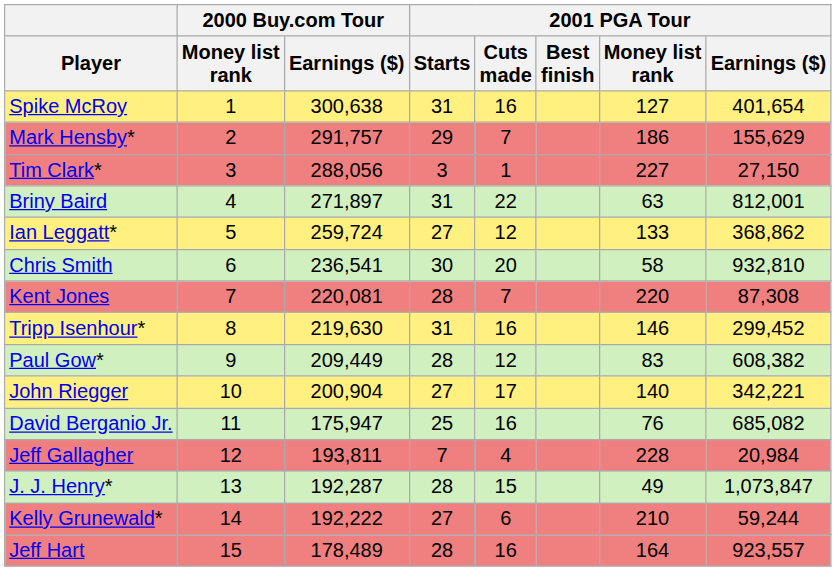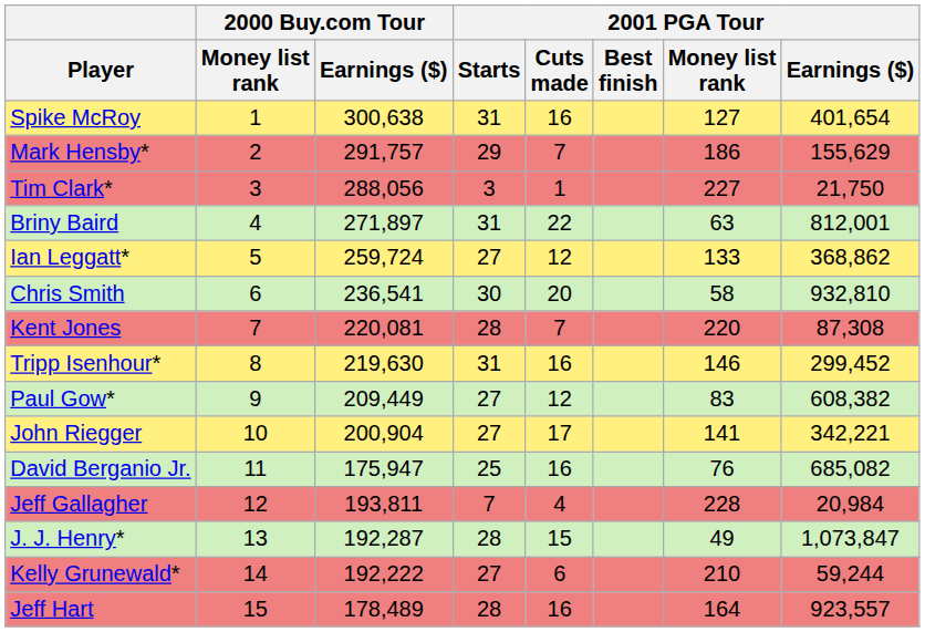 <table class="wikitable sortable" style="text-align:center">
 <tr>
 <th></th>
 <th colspan=2>2000 Buy.com Tour</th>
 <th colspan=6>2001 PGA Tour</th>
 </tr>
 <tr>
 <th>Player</th>
 <th>Money list<br>rank</th>
 <th>Earnings ($)</th>
 <th>Starts</th>
 <th>Cuts<br>made</th>
 <th>Best<br>finish</th>
 <th>Money list<br>rank</th>
 <th>Earnings ($)</th>
 </tr>
 <tr style="background:#FFF080;">
 <td align=left> <a href='#'>Spike McRoy</a></td>
 <td>1</td>
 <td>300,638</td>
 <td>31</td>
 <td>16</td>
 <td></td>
 <td>127</td>
 <td>401,654</td>
 </tr>
 <tr style="background:#F08080;">
 <td align=left> <a href='#'>Mark Hensby</a>*</td>
 <td>2</td>
 <td>291,757</td>
 <td>29</td>
 <td>7</td>
 <td></td>
 <td>186</td>
 <td>155,629</td>
 </tr>
 <tr style="background:#F08080;">
 <td align=left> <a href='#'>Tim Clark</a>*</td>
 <td>3</td>
 <td>288,056</td>
 <td>3</td>
 <td>1</td>
 <td></td>
 <td>227</td>
-<td>27,150</td>
+<td>21,750</td>
 </tr>
 <tr style="background:#D0F0C0;">
 <td align=left> <a href='#'>Briny Baird</a></td>
 <td>4</td>
 <td>271,897</td>
 <td>31</td>
 <td>22</td>
 <td></td>
 <td>63</td>
 <td>812,001</td>
 </tr>
 <tr style="background:#FFF080;">
 <td align=left> <a href='#'>Ian Leggatt</a>*</td>
 <td>5</td>
 <td>259,724</td>
 <td>27</td>
 <td>12</td>
 <td></td>
 <td>133</td>
 <td>368,862</td>
 </tr>
 <tr style="background:#D0F0C0;">
 <td align=left> <a href='#'>Chris Smith</a></td>
 <td>6</td>
 <td>236,541</td>
 <td>30</td>
 <td>20</td>
 <td></td>
 <td>58</td>
 <td>932,810</td>
 </tr>
 <tr style="background:#F08080;">
 <td align=left> <a href='#'>Kent Jones</a></td>
 <td>7</td>
 <td>220,081</td>
 <td>28</td>
 <td>7</td>
 <td></td>
 <td>220</td>
 <td>87,308</td>
 </tr>
 <tr style="background:#FFF080;">
 <td align=left> <a href='#'>Tripp Isenhour</a>*</td>
 <td>8</td>
 <td>219,630</td>
 <td>31</td>
 <td>16</td>
 <td></td>
 <td>146</td>
 <td>299,452</td>
 </tr>
 <tr style="background:#D0F0C0;">
 <td align=left> <a href='#'>Paul Gow</a>*</td>
 <td>9</td>
 <td>209,449</td>
-<td>28</td>
+<td>27</td>
 <td>12</td>
 <td></td>
 <td>83</td>
 <td>608,382</td>
 </tr>
 <tr style="background:#FFF080;">
 <td align=left> <a href='#'>John Riegger</a></td>
 <td>10</td>
 <td>200,904</td>
 <td>27</td>
 <td>17</td>
 <td></td>
-<td>140</td>
+<td>141</td>
 <td>342,221</td>
 </tr>
 <tr style="background:#D0F0C0;">
 <td align=left> <a href='#'>David Berganio Jr.</a></td>
 <td>11</td>
 <td>175,947</td>
 <td>25</td>
 <td>16</td>
 <td></td>
 <td>76</td>
 <td>685,082</td>
 </tr>
 <tr style="background:#F08080;">
 <td align=left> <a href='#'>Jeff Gallagher</a></td>
 <td>12</td>
 <td>193,811</td>
 <td>7</td>
 <td>4</td>
 <td></td>
 <td>228</td>
 <td>20,984</td>
 </tr>
 <tr style="background:#D0F0C0;">
 <td align=left> <a href='#'>J. J. Henry</a>*</td>
 <td>13</td>
 <td>192,287</td>
 <td>28</td>
 <td>15</td>
 <td></td>
 <td>49</td>
 <td>1,073,847</td>
 </tr>
 <tr style="background:#F08080;">
 <td align=left> <a href='#'>Kelly Grunewald</a>*</td>
 <td>14</td>
 <td>192,222</td>
 <td>27</td>
 <td>6</td>
 <td></td>
 <td>210</td>
 <td>59,244</td>
 </tr>
 <tr style="background:#F08080;">
 <td align=left> <a href='#'>Jeff Hart</a></td>
 <td>15</td>
 <td>178,489</td>
 <td>28</td>
 <td>16</td>
 <td></td>
 <td>164</td>
 <td>923,557</td>
 </tr>
 </table>
